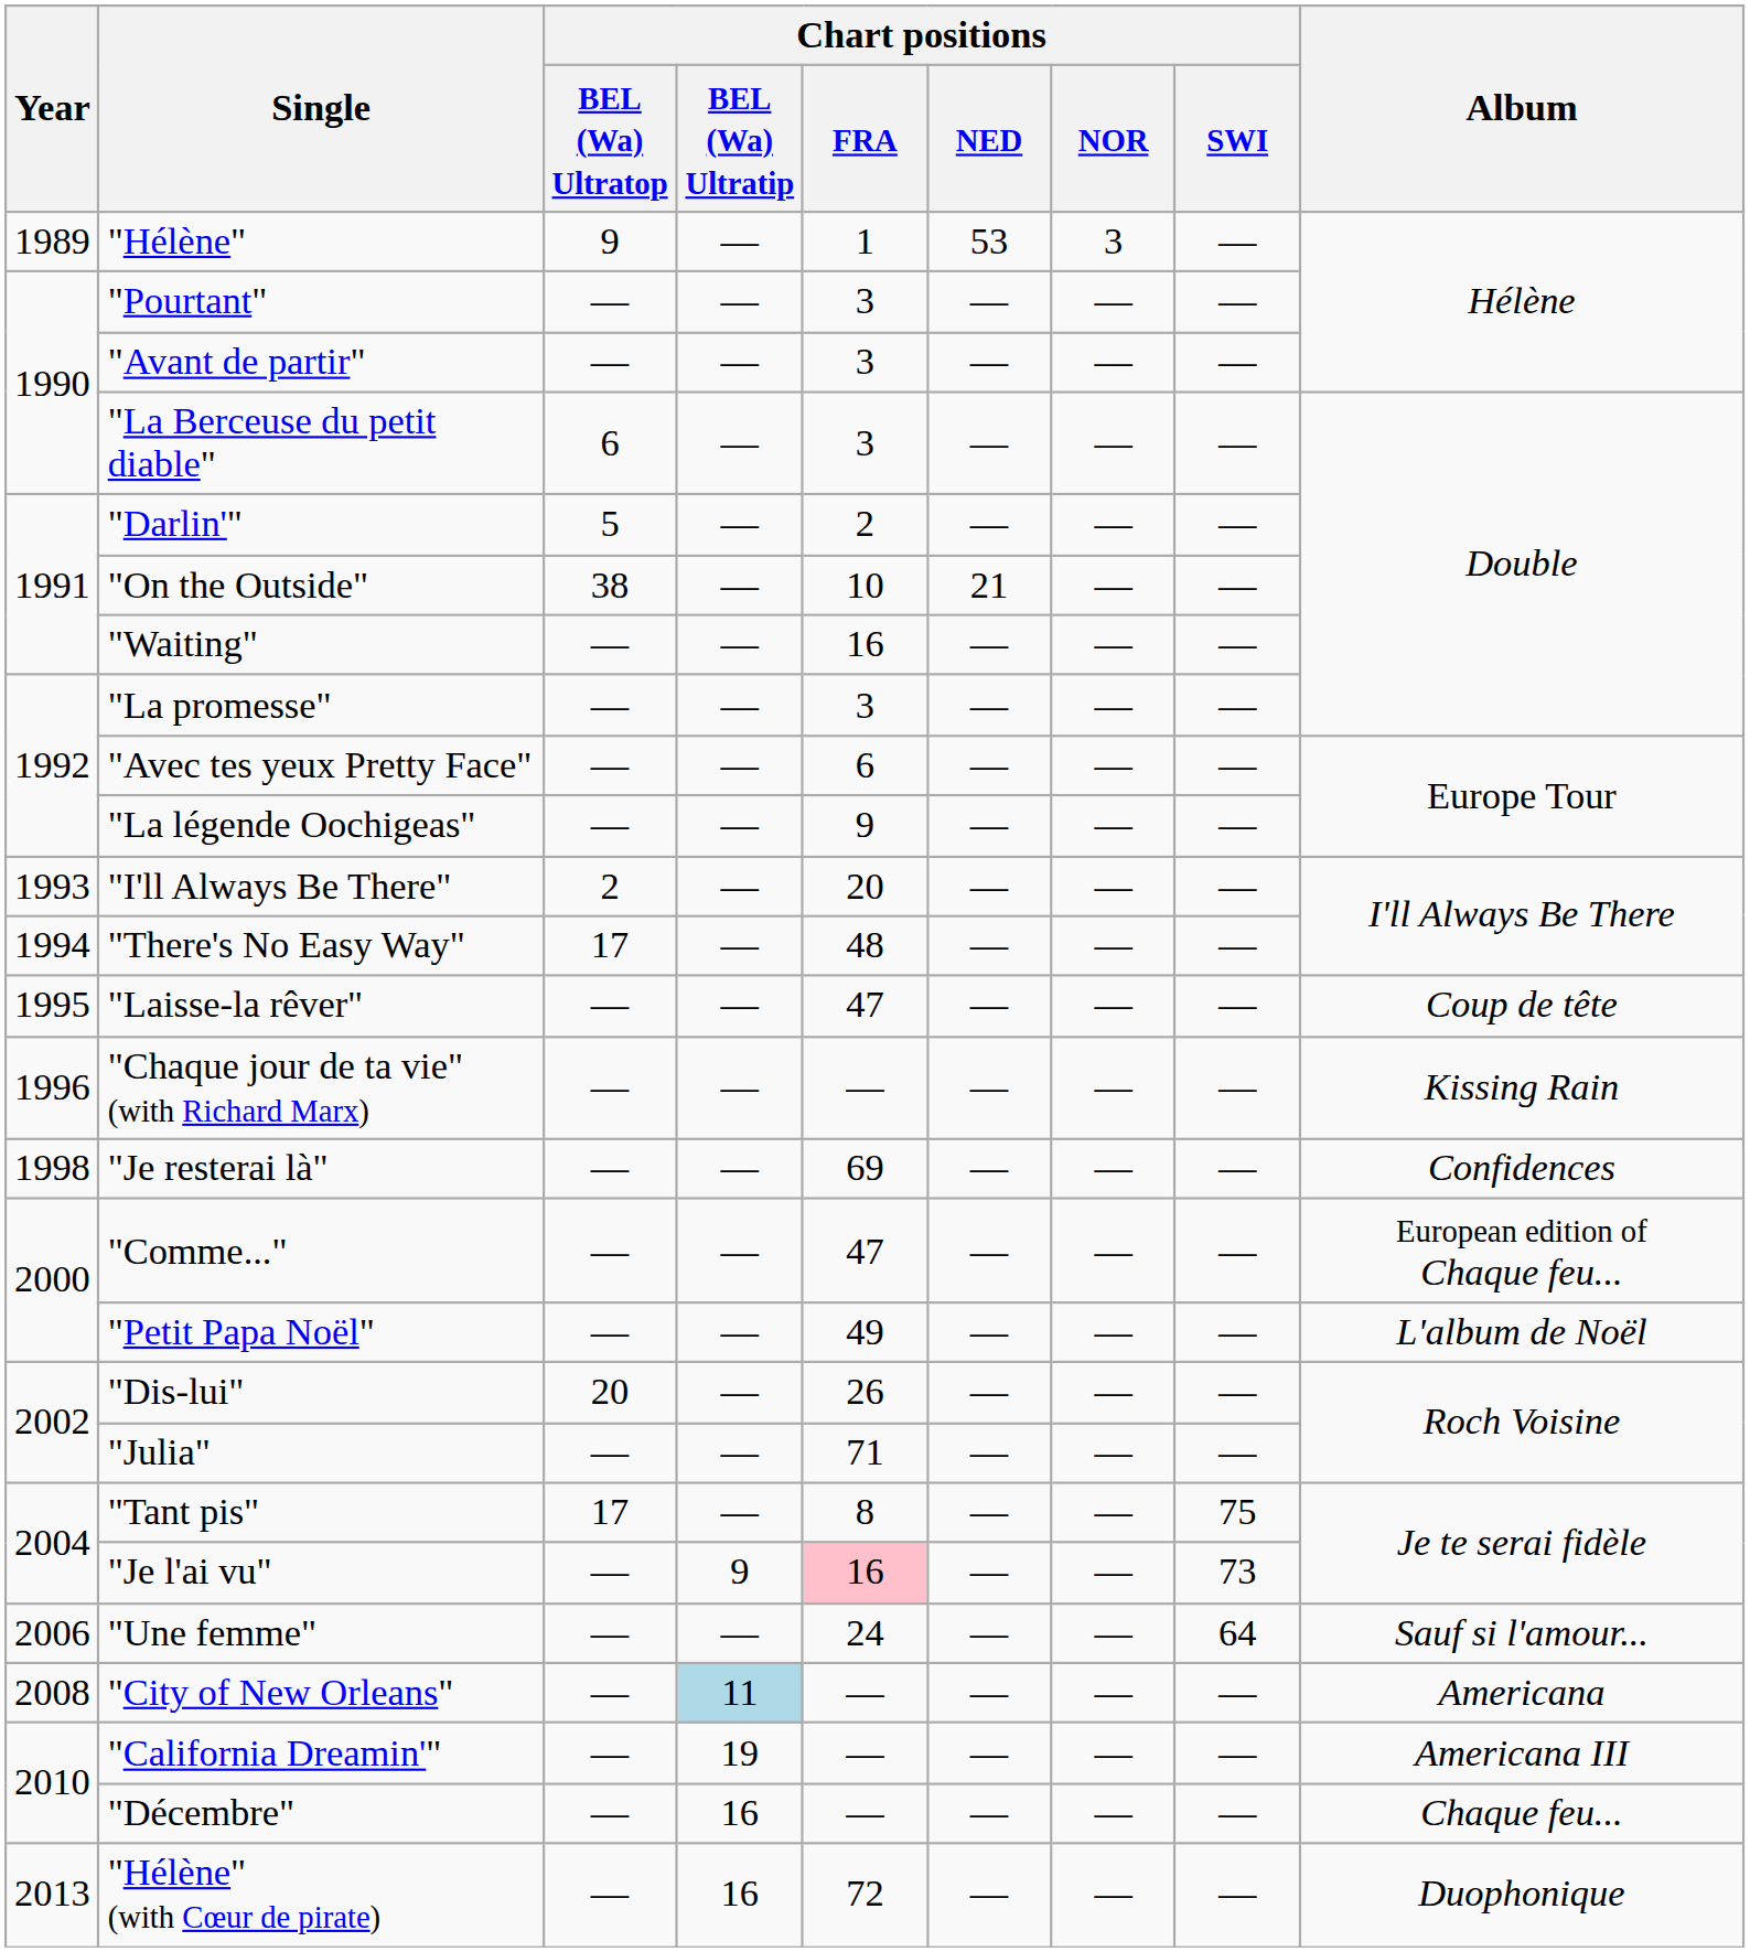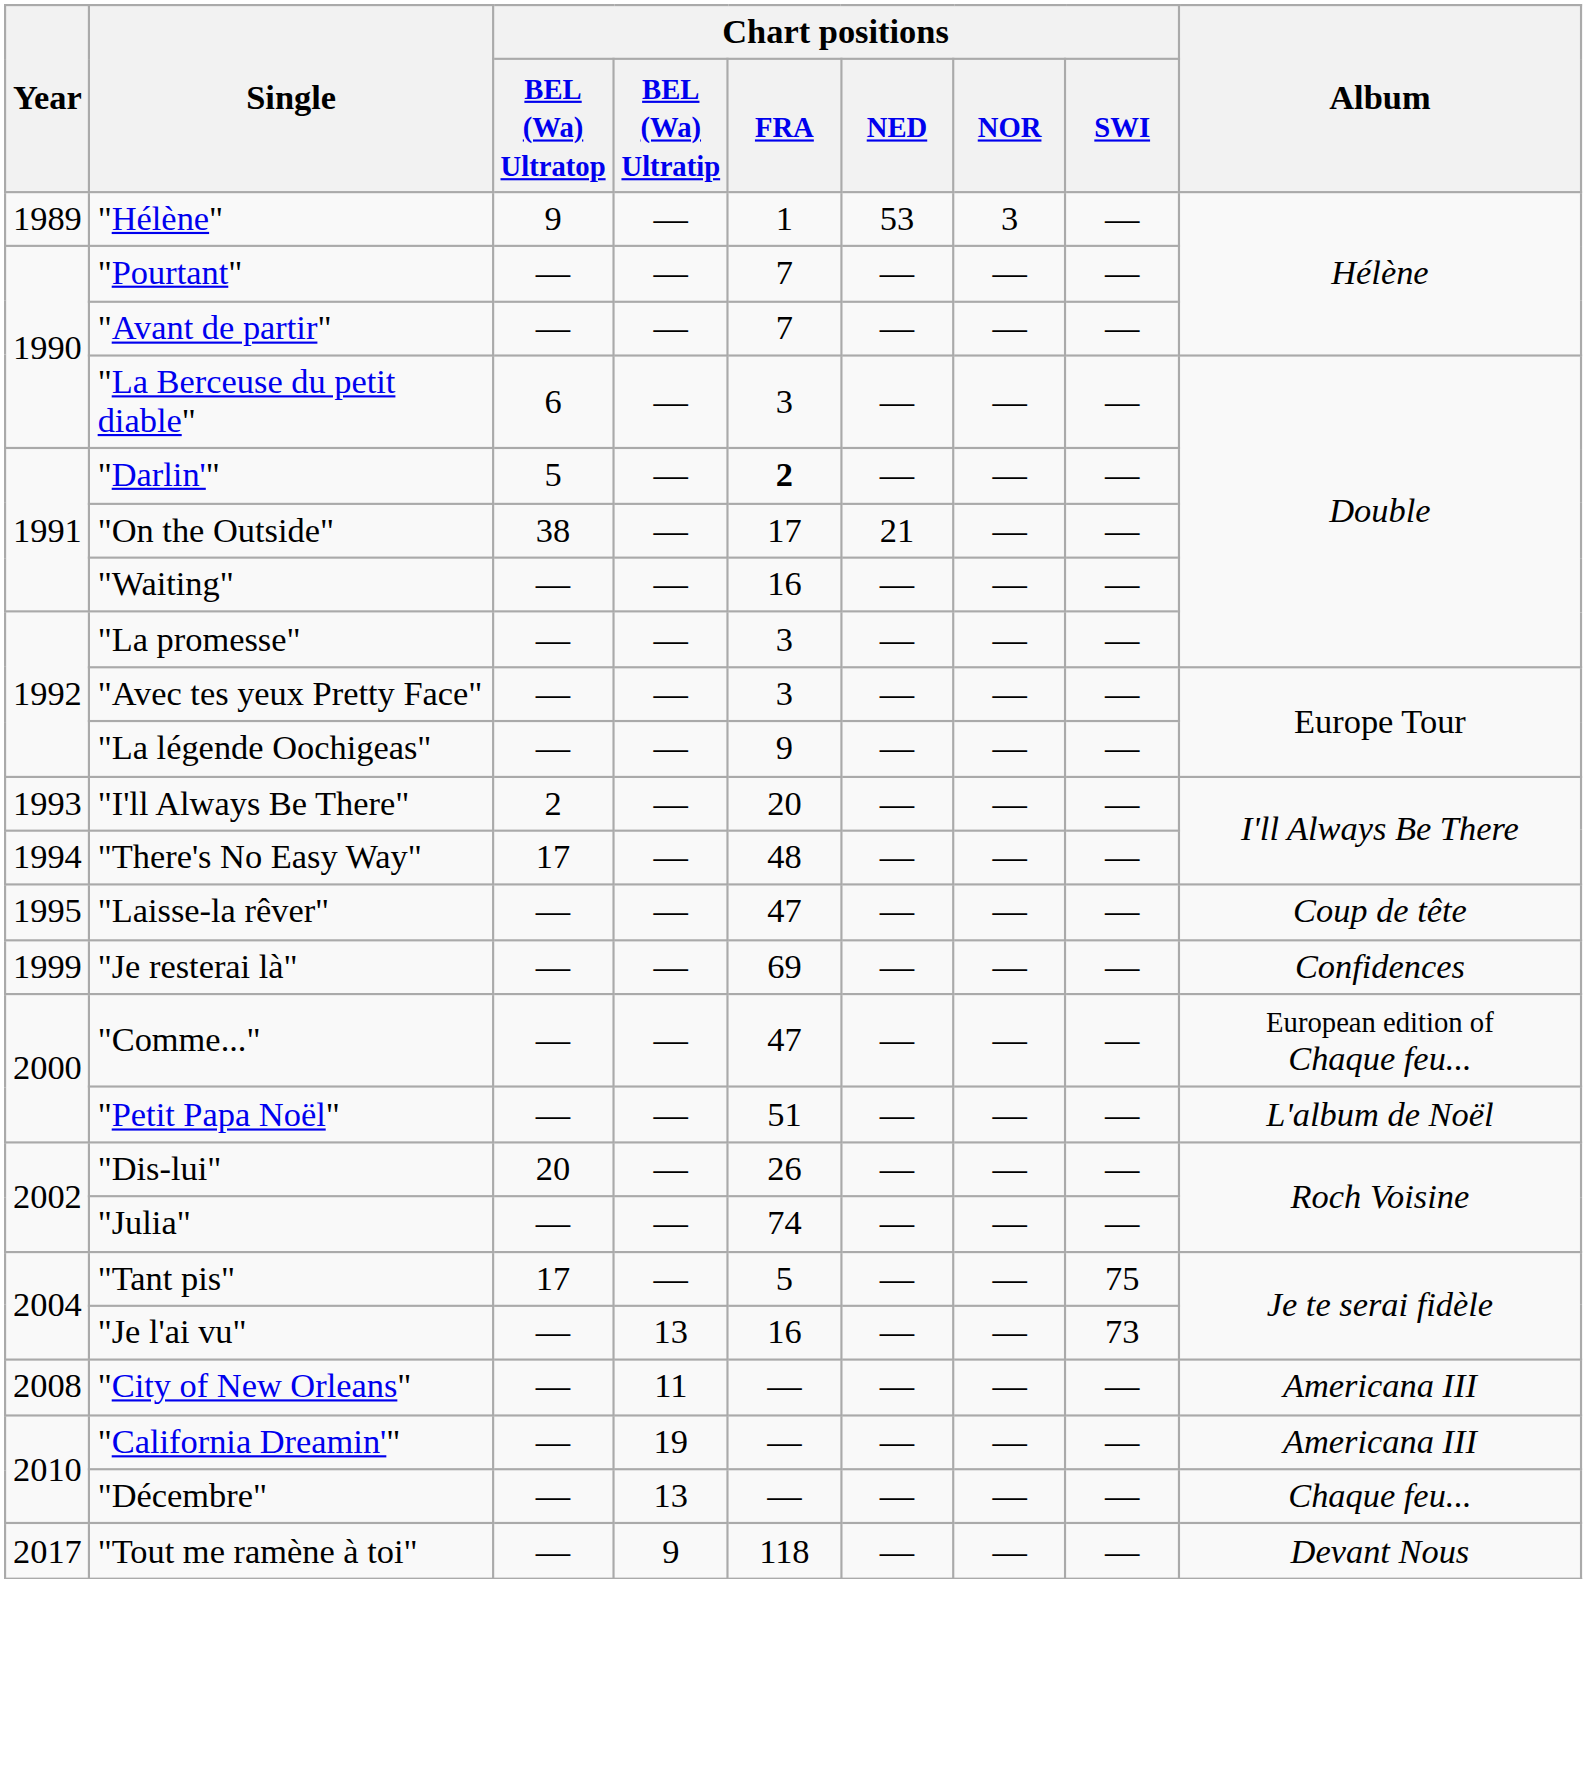 <table class="wikitable">
 <tr>
 <th rowspan="2">Year</th>
 <th rowspan="2" width=180>Single</th>
 <th colspan="6">Chart positions</th>
 <th rowspan="2" width=180>Album</th>
 </tr>
 <tr>
 <th width="45"><small><a href='#'>BEL <br>(Wa)<br>Ultratop</a></small></th>
 <th width="45"><small><a href='#'>BEL <br>(Wa)<br>Ultratip</a></small></th>
 <th width="45"><small><a href='#'>FRA</a></small></th>
 <th width="45"><small><a href='#'>NED</a></small></th>
 <th width="45"><small><a href='#'>NOR</a></small></th>
 <th width="45"><small><a href='#'>SWI</a></small></th>
 </tr>
 <tr>
 <td>1989</td>
 <td>"<a href='#'>Hélène</a>"</td>
 <td align="center">9</td>
 <td align="center">—</td>
 <td align="center">1</td>
 <td align="center">53</td>
 <td align="center">3</td>
 <td align="center">—</td>
 <td align="center" rowspan=3><em>Hélène</em></td>
 </tr>
 <tr>
 <td rowspan=3>1990</td>
 <td>"<a href='#'>Pourtant</a>"</td>
 <td align="center">—</td>
 <td align="center">—</td>
-<td align="center">3</td>
+<td align="center">7</td>
 <td align="center">—</td>
 <td align="center">—</td>
 <td align="center">—</td>
 </tr>
 <tr>
 <td>"<a href='#'>Avant de partir</a>"</td>
 <td align="center">—</td>
 <td align="center">—</td>
-<td align="center">3</td>
+<td align="center">7</td>
 <td align="center">—</td>
 <td align="center">—</td>
 <td align="center">—</td>
 </tr>
 <tr>
 <td>"<a href='#'>La Berceuse du petit diable</a>"</td>
 <td align="center">6</td>
 <td align="center">—</td>
 <td align="center">3</td>
 <td align="center">—</td>
 <td align="center">—</td>
 <td align="center">—</td>
 <td align="center" rowspan=5><em>Double</em></td>
 </tr>
 <tr>
 <td rowspan=3>1991</td>
 <td>"<a href='#'>Darlin'</a>"</td>
 <td align="center">5</td>
 <td align="center">—</td>
-<td align="center">2</td>
+<td align="center"><strong>2</strong></td>
 <td align="center">—</td>
 <td align="center">—</td>
 <td align="center">—</td>
 </tr>
 <tr>
 <td>"On the Outside"</td>
 <td align="center">38</td>
 <td align="center">—</td>
-<td align="center">10</td>
+<td align="center">17</td>
 <td align="center">21</td>
 <td align="center">—</td>
 <td align="center">—</td>
 </tr>
 <tr>
 <td>"Waiting"</td>
 <td align="center">—</td>
 <td align="center">—</td>
 <td align="center">16</td>
 <td align="center">—</td>
 <td align="center">—</td>
 <td align="center">—</td>
 </tr>
 <tr>
 <td rowspan=3>1992</td>
 <td>"La promesse"</td>
 <td align="center">—</td>
 <td align="center">—</td>
 <td align="center">3</td>
 <td align="center">—</td>
 <td align="center">—</td>
 <td align="center">—</td>
 </tr>
 <tr>
 <td>"Avec tes yeux Pretty Face"</td>
 <td align="center">—</td>
 <td align="center">—</td>
-<td align="center">6</td>
+<td align="center">3</td>
 <td align="center">—</td>
 <td align="center">—</td>
 <td align="center">—</td>
 <td align="center" rowspan=2>Europe Tour</td>
 </tr>
 <tr>
 <td>"La légende Oochigeas"</td>
 <td align="center">—</td>
 <td align="center">—</td>
 <td align="center">9</td>
 <td align="center">—</td>
 <td align="center">—</td>
 <td align="center">—</td>
 </tr>
 <tr>
 <td>1993</td>
 <td>"I'll Always Be There"</td>
 <td align="center">2</td>
 <td align="center">—</td>
 <td align="center">20</td>
 <td align="center">—</td>
 <td align="center">—</td>
 <td align="center">—</td>
 <td align="center" rowspan=2><em>I'll Always Be There</em></td>
 </tr>
 <tr>
 <td>1994</td>
 <td>"There's No Easy Way"</td>
 <td align="center">17</td>
 <td align="center">—</td>
 <td align="center">48</td>
 <td align="center">—</td>
 <td align="center">—</td>
 <td align="center">—</td>
 </tr>
 <tr>
 <td>1995</td>
 <td>"Laisse-la rêver"</td>
 <td align="center">—</td>
 <td align="center">—</td>
 <td align="center">47</td>
 <td align="center">—</td>
 <td align="center">—</td>
 <td align="center">—</td>
 <td align="center" rowspan=1><em>Coup de tête</em></td>
 </tr>
 <tr>
-<td rowspan=1>1996</td>
-<td>"Chaque jour de ta vie"<br><small>(with <a href='#'>Richard Marx</a>)</small></td>
-<td align="center">—</td>
-<td align="center">—</td>
-<td align="center">—</td>
-<td align="center">—</td>
-<td align="center">—</td>
-<td align="center">—</td>
-<td align="center"><em>Kissing Rain</em></td>
-</tr>
-<tr>
-<td>1998</td>
+<td>1999</td>
 <td>"Je resterai là"</td>
 <td align="center">—</td>
 <td align="center">—</td>
 <td align="center">69</td>
 <td align="center">—</td>
 <td align="center">—</td>
 <td align="center">—</td>
 <td align="center"><em>Confidences</em></td>
 </tr>
 <tr>
 <td rowspan=2>2000</td>
 <td>"Comme..."</td>
 <td align="center">—</td>
 <td align="center">—</td>
 <td align="center">47</td>
 <td align="center">—</td>
 <td align="center">—</td>
 <td align="center">—</td>
 <td align="center" rowspan=1><small>European edition of</small><br> <em>Chaque feu...</em></td>
 </tr>
 <tr>
 <td>"<a href='#'>Petit Papa Noël</a>"</td>
 <td align="center">—</td>
 <td align="center">—</td>
-<td align="center">49</td>
+<td align="center">51</td>
 <td align="center">—</td>
 <td align="center">—</td>
 <td align="center">—</td>
 <td align="center"><em>L'album de Noël</em></td>
 </tr>
 <tr>
 <td rowspan=2>2002</td>
 <td>"Dis-lui"</td>
 <td align="center">20</td>
 <td align="center">—</td>
 <td align="center">26</td>
 <td align="center">—</td>
 <td align="center">—</td>
 <td align="center">—</td>
 <td align="center" rowspan=2><em>Roch Voisine</em></td>
 </tr>
 <tr>
 <td>"Julia"</td>
 <td align="center">—</td>
 <td align="center">—</td>
-<td align="center">71</td>
+<td align="center">74</td>
 <td align="center">—</td>
 <td align="center">—</td>
 <td align="center">—</td>
 </tr>
 <tr>
 <td rowspan=2>2004</td>
 <td>"Tant pis"</td>
 <td align="center">17</td>
 <td align="center">—</td>
-<td align="center">8</td>
+<td align="center">5</td>
 <td align="center">—</td>
 <td align="center">—</td>
 <td align="center">75</td>
 <td align="center" rowspan=2><em>Je te serai fidèle</em></td>
 </tr>
 <tr>
 <td>"Je l'ai vu"</td>
 <td align="center">—</td>
-<td align="center">9</td>
-<td align="center" style="background: pink;">16</td>
+<td align="center">13</td>
+<td align="center">16</td>
 <td align="center">—</td>
 <td align="center">—</td>
 <td align="center">73</td>
 </tr>
 <tr>
-<td rowspan=1>2006</td>
-<td>"Une femme"</td>
-<td align="center">—</td>
-<td align="center">—</td>
-<td align="center">24</td>
-<td align="center">—</td>
-<td align="center">—</td>
-<td align="center">64</td>
-<td align="center"><em>Sauf si l'amour...</em></td>
-</tr>
-<tr>
 <td rowspan=1>2008</td>
 <td>"<a href='#'>City of New Orleans</a>"</td>
 <td align="center">—</td>
-<td align="center" style="background: lightblue;">11</td>
+<td align="center">11</td>
 <td align="center">—</td>
 <td align="center">—</td>
 <td align="center">—</td>
 <td align="center">—</td>
-<td align="center"><em>Americana</em></td>
+<td align="center"><em>Americana III</em></td>
 </tr>
 <tr>
 <td rowspan=2>2010</td>
 <td>"<a href='#'>California Dreamin'</a>"</td>
 <td align="center">—</td>
 <td align="center">19</td>
 <td align="center">—</td>
 <td align="center">—</td>
 <td align="center">—</td>
 <td align="center">—</td>
 <td align="center"><em>Americana III</em></td>
 </tr>
 <tr>
 <td>"Décembre"</td>
 <td align="center">—</td>
-<td align="center">16</td>
+<td align="center">13</td>
 <td align="center">—</td>
 <td align="center">—</td>
 <td align="center">—</td>
 <td align="center">—</td>
 <td align="center" rowspan=1><em>Chaque feu...</em></td>
 </tr>
 <tr>
-<td>2013</td>
-<td>"<a href='#'>Hélène</a>"<br><small>(with <a href='#'>Cœur de pirate</a>)</small></td>
+<td>2017</td>
+<td>"Tout me ramène à toi"</td>
 <td align="center">—</td>
-<td align="center">16</td>
-<td align="center">72</td>
+<td align="center">9</td>
+<td align="center">118<br></td>
 <td align="center">—</td>
 <td align="center">—</td>
 <td align="center">—</td>
-<td align="center"><em>Duophonique</em></td>
+<td align="center"><em>Devant Nous</em></td>
 </tr>
 <tr>
 </tr>
 </table>
